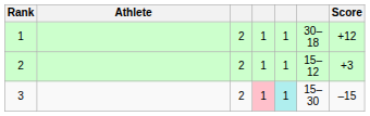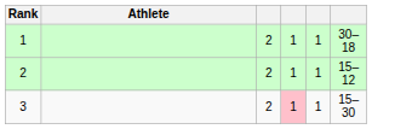 <table class="wikitable" style="text-align: center;">
 <tr>
 <th width=25>Rank</th>
 <th width=275>Athlete</th>
 <th width=25></th>
 <th width=25></th>
 <th width=25></th>
 <th width=40></th>
-<th width=40>Score</th>
 </tr>
 <tr bgcolor=ccffcc>
 <td>1</td>
 <td align=left></td>
 <td>2</td>
 <td>1</td>
 <td>1</td>
 <td>30–18</td>
-<td>+12</td>
 </tr>
 <tr bgcolor=ccffcc>
 <td>2</td>
 <td align=left></td>
 <td>2</td>
 <td>1</td>
 <td>1</td>
 <td>15–12</td>
-<td>+3</td>
 </tr>
 <tr>
 <td>3</td>
 <td align=left></td>
 <td>2</td>
 <td style="background: pink;">1</td>
-<td style="background: paleturquoise;">1</td>
+<td>1</td>
 <td>15–30</td>
-<td>–15</td>
 </tr>
 </table>
